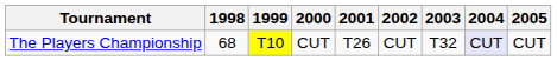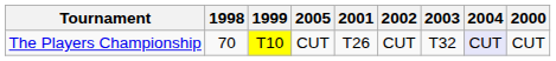 <table class="wikitable" style="font-size:95%;text-align:center;">
 <tr>
 <th>Tournament</th>
 <th>1998</th>
 <th>1999</th>
-<th>2000</th>
+<th>2005</th>
 <th>2001</th>
 <th>2002</th>
 <th>2003</th>
 <th>2004</th>
-<th>2005</th>
+<th>2000</th>
 </tr>
 <tr>
 <td align=left><a href='#'>The Players Championship</a></td>
-<td>68</td>
+<td>70</td>
 <td style="background:yellow;">T10</td>
 <td>CUT</td>
 <td>T26</td>
 <td>CUT</td>
 <td>T32</td>
 <td style="background: lavender;">CUT</td>
 <td>CUT</td>
 </tr>
 </table>
